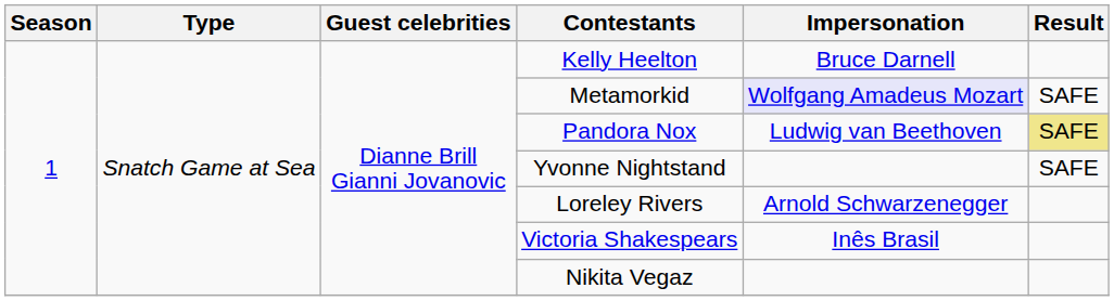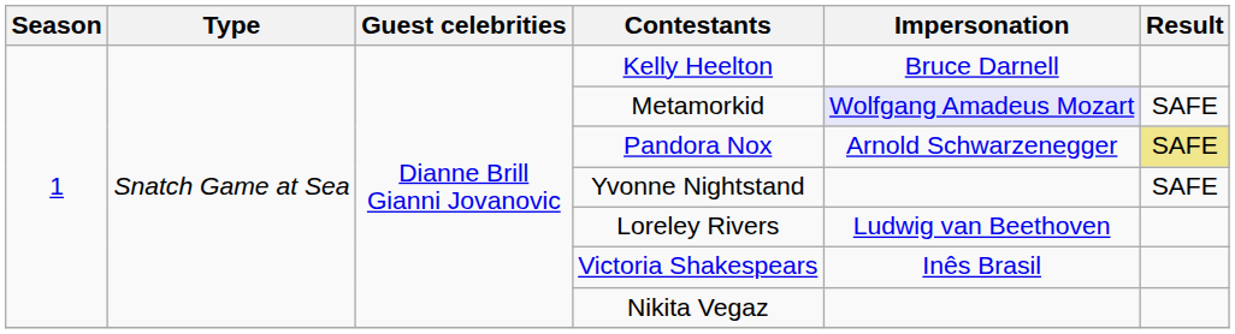 <table class="wikitable" style="text-align:center">
 <tr>
 <th>Season</th>
 <th>Type</th>
 <th>Guest celebrities</th>
 <th>Contestants</th>
 <th>Impersonation</th>
 <th>Result</th>
 </tr>
 <tr>
 <td rowspan="7"><a href='#'>1</a></td>
 <td rowspan="7"><em>Snatch Game at Sea</em></td>
 <td rowspan="7"><a href='#'>Dianne Brill</a><br><a href='#'>Gianni Jovanovic</a></td>
 <td><a href='#'>Kelly Heelton</a></td>
 <td><a href='#'>Bruce Darnell</a></td>
 <td></td>
 </tr>
 <tr>
 <td>Metamorkid</td>
 <td nowrap style="background: lavender;"><a href='#'>Wolfgang Amadeus Mozart</a></td>
 <td>SAFE</td>
 </tr>
 <tr>
 <td><a href='#'>Pandora Nox</a></td>
-<td><a href='#'>Ludwig van Beethoven</a></td>
+<td><a href='#'>Arnold Schwarzenegger</a></td>
 <td style="background: khaki;">SAFE</td>
 </tr>
 <tr>
 <td>Yvonne Nightstand</td>
 <td></td>
 <td>SAFE</td>
 </tr>
 <tr>
 <td>Loreley Rivers</td>
-<td><a href='#'>Arnold Schwarzenegger</a></td>
+<td><a href='#'>Ludwig van Beethoven</a></td>
 <td></td>
 </tr>
 <tr>
 <td nowrap><a href='#'>Victoria Shakespears</a></td>
 <td><a href='#'>Inês Brasil</a></td>
 <td></td>
 </tr>
 <tr>
 <td>Nikita Vegaz</td>
 <td></td>
 <td></td>
 </tr>
 <tr>
 </tr>
 </table>
